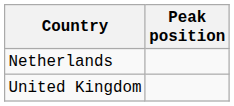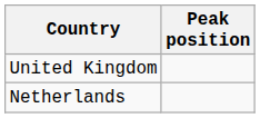 <table class="wikitable">
 <tr>
 <th>Country</th>
 <th>Peak<br>position</th>
 </tr>
 <tr>
+<td>United Kingdom</td>
+<td></td>
+</tr>
+<tr>
 <td>Netherlands</td>
 <td></td>
 </tr>
-<tr>
-<td>United Kingdom</td>
-<td></td>
-</tr>
 </table>
